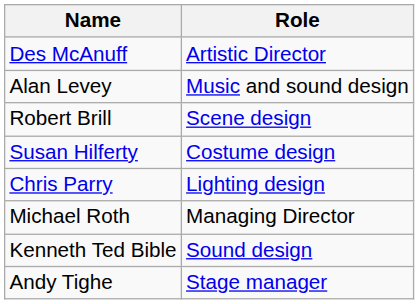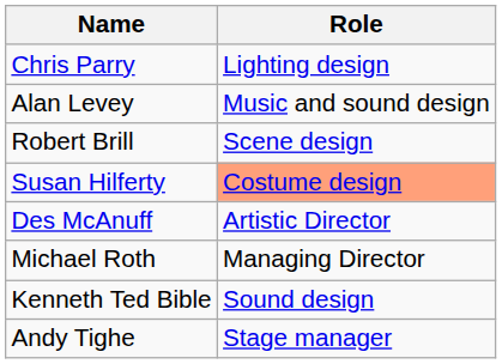 <table class="wikitable">
 <tr>
 <th>Name</th>
 <th>Role</th>
 </tr>
 <tr>
-<td><a href='#'>Des McAnuff</a></td>
-<td><a href='#'>Artistic Director</a></td>
+<td><a href='#'>Chris Parry</a></td>
+<td><a href='#'>Lighting design</a></td>
 </tr>
 <tr>
 <td>Alan Levey</td>
 <td><a href='#'>Music</a> and sound design</td>
 </tr>
 <tr>
 <td>Robert Brill</td>
 <td><a href='#'>Scene design</a></td>
 </tr>
 <tr>
 <td><a href='#'>Susan Hilferty</a></td>
-<td><a href='#'>Costume design</a></td>
+<td style="background: lightsalmon;"><a href='#'>Costume design</a></td>
 </tr>
 <tr>
-<td><a href='#'>Chris Parry</a></td>
-<td><a href='#'>Lighting design</a></td>
+<td><a href='#'>Des McAnuff</a></td>
+<td><a href='#'>Artistic Director</a></td>
 </tr>
 <tr>
 <td>Michael Roth</td>
 <td>Managing Director</td>
 </tr>
 <tr>
 <td>Kenneth Ted Bible</td>
 <td><a href='#'>Sound design</a></td>
 </tr>
 <tr>
 <td>Andy Tighe</td>
 <td><a href='#'>Stage manager</a></td>
 </tr>
 </table>
